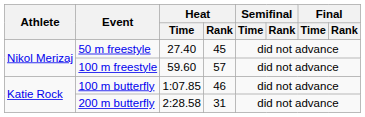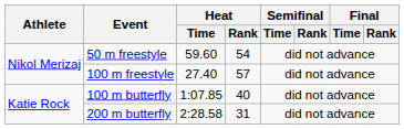 <table class="wikitable" style="text-align:center; font-size:90%">
 <tr>
 <th rowspan="2">Athlete</th>
 <th rowspan="2">Event</th>
 <th colspan="2">Heat</th>
 <th colspan="2">Semifinal</th>
 <th colspan="2">Final</th>
 </tr>
 <tr style="font-size:95%">
 <th>Time</th>
 <th>Rank</th>
 <th>Time</th>
 <th>Rank</th>
 <th>Time</th>
 <th>Rank</th>
 </tr>
 <tr>
 <td align=left rowspan=2><a href='#'>Nikol Merizaj</a></td>
 <td align=left><a href='#'>50 m freestyle</a></td>
-<td>27.40</td>
-<td>45</td>
+<td>59.60</td>
+<td>54</td>
 <td colspan=4>did not advance</td>
 </tr>
 <tr>
 <td align=left><a href='#'>100 m freestyle</a></td>
-<td>59.60</td>
+<td>27.40</td>
 <td>57</td>
 <td colspan=4>did not advance</td>
 </tr>
 <tr>
 <td align=left rowspan=2><a href='#'>Katie Rock</a></td>
 <td align=left><a href='#'>100 m butterfly</a></td>
 <td>1:07.85</td>
-<td>46</td>
+<td>40</td>
 <td colspan=4>did not advance</td>
 </tr>
 <tr>
 <td align=left><a href='#'>200 m butterfly</a></td>
 <td>2:28.58</td>
 <td>31</td>
 <td colspan=4>did not advance</td>
 </tr>
 </table>
